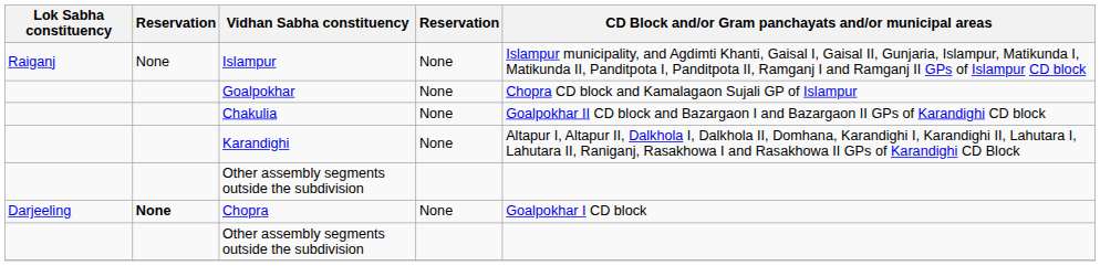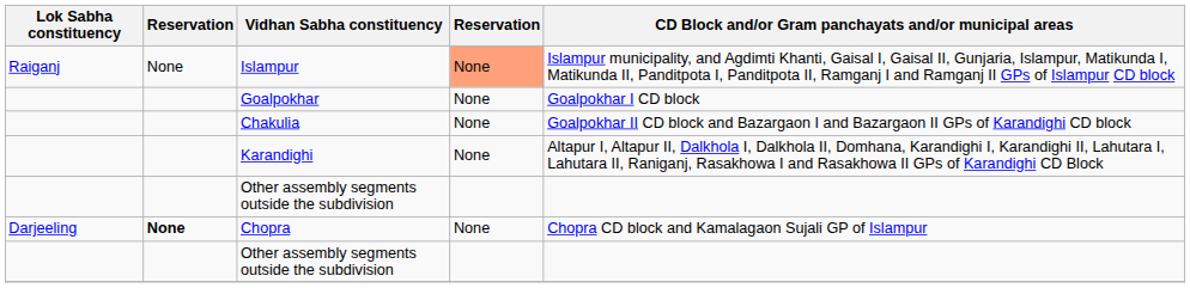 <table class="wikitable sortable">
 <tr>
 <th>Lok Sabha constituency</th>
 <th>Reservation</th>
 <th>Vidhan Sabha constituency</th>
 <th>Reservation</th>
 <th>CD Block and/or Gram panchayats and/or municipal areas</th>
 </tr>
 <tr>
 <td><a href='#'>Raiganj</a></td>
 <td>None</td>
 <td><a href='#'>Islampur</a></td>
-<td>None</td>
+<td style="background: lightsalmon;">None</td>
 <td><a href='#'>Islampur</a> municipality, and Agdimti Khanti, Gaisal I, Gaisal  II, Gunjaria, Islampur, Matikunda I, Matikunda  II, Panditpota I, Panditpota II, Ramganj I and Ramganj II <a href='#'>GPs</a> of <a href='#'>Islampur</a> <a href='#'>CD block</a></td>
 </tr>
 <tr>
 <td></td>
 <td></td>
 <td><a href='#'>Goalpokhar</a></td>
 <td>None</td>
-<td><a href='#'>Chopra</a> CD block and Kamalagaon Sujali GP of <a href='#'>Islampur</a></td>
+<td><a href='#'>Goalpokhar I</a> CD block</td>
 </tr>
 <tr>
 <td></td>
 <td></td>
 <td><a href='#'>Chakulia</a></td>
 <td>None</td>
 <td><a href='#'>Goalpokhar II</a> CD block and Bazargaon I and Bazargaon II GPs of  <a href='#'>Karandighi</a> CD block</td>
 </tr>
 <tr>
 <td></td>
 <td></td>
 <td><a href='#'>Karandighi</a></td>
 <td>None</td>
 <td>Altapur I, Altapur II, <a href='#'>Dalkhola</a> I, Dalkhola II, Domhana, Karandighi I, Karandighi II, Lahutara I, Lahutara II, Raniganj, Rasakhowa I and Rasakhowa II  GPs  of <a href='#'>Karandighi</a> CD Block</td>
 </tr>
 <tr>
 <td></td>
 <td></td>
 <td>Other assembly segments outside the subdivision</td>
 <td></td>
 <td></td>
 </tr>
 <tr>
 <td><a href='#'>Darjeeling</a></td>
 <td><strong>None</strong></td>
 <td><a href='#'>Chopra</a></td>
 <td>None</td>
-<td><a href='#'>Goalpokhar I</a> CD block</td>
+<td><a href='#'>Chopra</a> CD block and Kamalagaon Sujali GP of <a href='#'>Islampur</a></td>
 </tr>
 <tr>
 <td></td>
 <td></td>
 <td>Other assembly segments outside the subdivision</td>
 <td></td>
 <td></td>
 </tr>
 <tr>
 </tr>
 </table>
